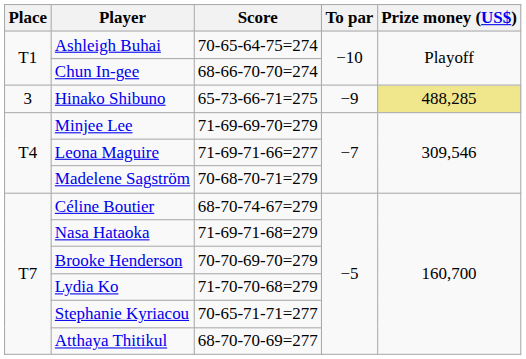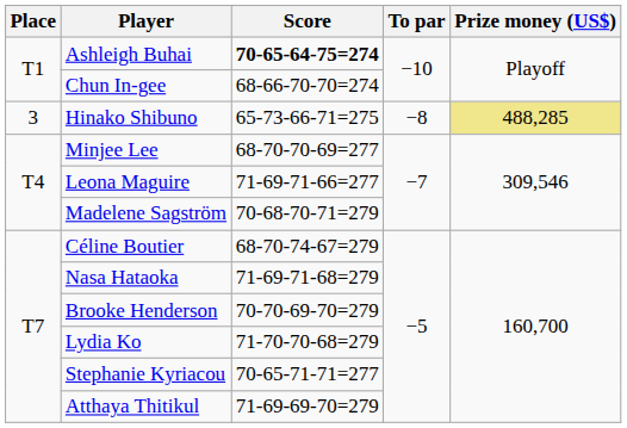 <table class="wikitable">
 <tr>
 <th>Place</th>
 <th>Player</th>
 <th>Score</th>
 <th>To par</th>
 <th>Prize money (<a href='#'>US$</a>)</th>
 </tr>
 <tr>
 <td align=center rowspan=2>T1</td>
 <td> <a href='#'>Ashleigh Buhai</a></td>
-<td>70-65-64-75=274</td>
+<td><strong>70-65-64-75=274</strong></td>
 <td align=center rowspan=2>−10</td>
 <td align=center rowspan=2>Playoff</td>
 </tr>
 <tr>
 <td> <a href='#'>Chun In-gee</a></td>
 <td>68-66-70-70=274</td>
 </tr>
 <tr>
 <td align=center>3</td>
 <td> <a href='#'>Hinako Shibuno</a></td>
 <td>65-73-66-71=275</td>
-<td align=center>−9</td>
+<td align=center>−8</td>
 <td align=center style="background: khaki;">488,285</td>
 </tr>
 <tr>
 <td align=center rowspan=3>T4</td>
 <td> <a href='#'>Minjee Lee</a></td>
-<td>71-69-69-70=279</td>
+<td>68-70-70-69=277</td>
 <td align=center rowspan=3>−7</td>
 <td align=center rowspan=3>309,546</td>
 </tr>
 <tr>
 <td> <a href='#'>Leona Maguire</a></td>
 <td>71-69-71-66=277</td>
 </tr>
 <tr>
 <td> <a href='#'>Madelene Sagström</a></td>
 <td>70-68-70-71=279</td>
 </tr>
 <tr>
 <td align=center rowspan=6>T7</td>
 <td> <a href='#'>Céline Boutier</a></td>
 <td>68-70-74-67=279</td>
 <td align=center rowspan=6>−5</td>
 <td align=center rowspan=6>160,700</td>
 </tr>
 <tr>
 <td> <a href='#'>Nasa Hataoka</a></td>
 <td>71-69-71-68=279</td>
 </tr>
 <tr>
 <td> <a href='#'>Brooke Henderson</a></td>
 <td>70-70-69-70=279</td>
 </tr>
 <tr>
 <td> <a href='#'>Lydia Ko</a></td>
 <td>71-70-70-68=279</td>
 </tr>
 <tr>
 <td> <a href='#'>Stephanie Kyriacou</a></td>
 <td>70-65-71-71=277</td>
 </tr>
 <tr>
 <td> <a href='#'>Atthaya Thitikul</a></td>
-<td>68-70-70-69=277</td>
+<td>71-69-69-70=279</td>
 </tr>
 </table>
